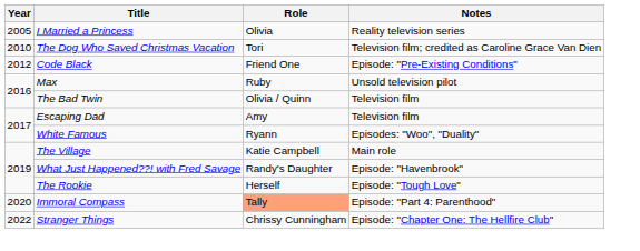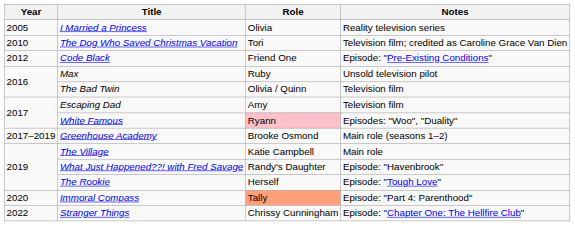 <table class="wikitable sortable">
 <tr>
 <th>Year</th>
 <th>Title</th>
 <th>Role</th>
 <th class="unsortable">Notes</th>
 </tr>
 <tr>
 <td>2005</td>
 <td><em><a href='#'>I Married a Princess</a></em></td>
 <td>Olivia</td>
 <td>Reality television series</td>
 </tr>
 <tr>
 <td>2010</td>
 <td><em><a href='#'>The Dog Who Saved Christmas Vacation</a></em></td>
 <td>Tori</td>
 <td>Television film; credited as Caroline Grace Van Dien</td>
 </tr>
 <tr>
 <td>2012</td>
 <td><em><a href='#'>Code Black</a></em></td>
 <td>Friend One</td>
 <td>Episode: "<a href='#'>Pre-Existing Conditions</a>"</td>
 </tr>
 <tr>
 <td rowspan="2">2016</td>
 <td><em>Max</em></td>
 <td>Ruby</td>
 <td>Unsold television pilot</td>
 </tr>
 <tr>
 <td><em>The Bad Twin</em></td>
 <td>Olivia / Quinn</td>
 <td>Television film</td>
 </tr>
 <tr>
 <td rowspan="2">2017</td>
 <td><em>Escaping Dad</em></td>
 <td>Amy</td>
 <td>Television film</td>
 </tr>
 <tr>
 <td><em><a href='#'>White Famous</a></em></td>
-<td>Ryann</td>
+<td style="background: pink;">Ryann</td>
 <td>Episodes: "Woo", "Duality"</td>
+</tr>
+<tr>
+<td>2017–2019</td>
+<td><em><a href='#'>Greenhouse Academy</a></em></td>
+<td>Brooke Osmond</td>
+<td>Main role (seasons 1–2)</td>
 </tr>
 <tr>
 <td rowspan="3">2019</td>
 <td><em><a href='#'>The Village</a></em></td>
 <td>Katie Campbell</td>
 <td>Main role</td>
 </tr>
 <tr>
 <td><em><a href='#'>What Just Happened??! with Fred Savage</a></em></td>
 <td>Randy's Daughter</td>
 <td>Episode: "Havenbrook"</td>
 </tr>
 <tr>
 <td><em><a href='#'>The Rookie</a></em></td>
 <td>Herself</td>
 <td>Episode: "<a href='#'>Tough Love</a>"</td>
 </tr>
 <tr>
 <td>2020</td>
 <td><em><a href='#'>Immoral Compass</a></em></td>
 <td style="background: lightsalmon;">Tally</td>
 <td>Episode: "Part 4: Parenthood"</td>
 </tr>
 <tr>
 <td>2022</td>
 <td><em><a href='#'>Stranger Things</a></em></td>
 <td>Chrissy Cunningham</td>
 <td>Episode: "<a href='#'>Chapter One: The Hellfire Club</a>"</td>
 </tr>
 </table>
